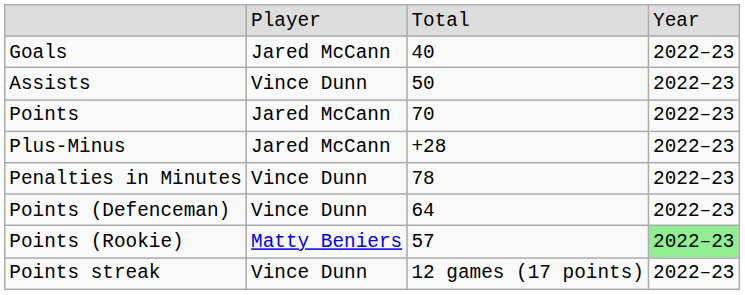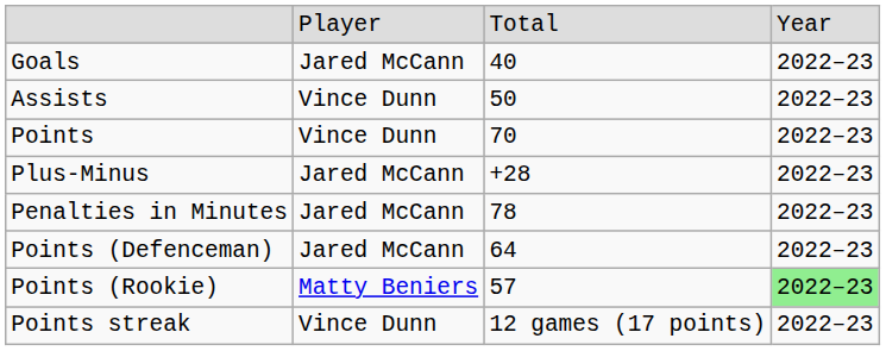 <table class="wikitable">
 <tr bgcolor="#dddddd">
 <td></td>
 <td>Player</td>
 <td>Total</td>
 <td>Year</td>
 </tr>
 <tr>
 <td>Goals</td>
 <td>Jared McCann</td>
 <td>40</td>
 <td>2022–23</td>
 </tr>
 <tr>
 <td>Assists</td>
 <td>Vince Dunn</td>
 <td>50</td>
 <td>2022–23</td>
 </tr>
 <tr>
 <td>Points</td>
-<td>Jared McCann</td>
+<td>Vince Dunn</td>
 <td>70</td>
 <td>2022–23</td>
 </tr>
 <tr>
 <td>Plus-Minus</td>
 <td>Jared McCann</td>
 <td>+28</td>
 <td>2022–23</td>
 </tr>
 <tr>
 <td>Penalties in Minutes</td>
-<td>Vince Dunn</td>
+<td>Jared McCann</td>
 <td>78</td>
 <td>2022–23</td>
 </tr>
 <tr>
 <td>Points (Defenceman)</td>
-<td>Vince Dunn</td>
+<td>Jared McCann</td>
 <td>64</td>
 <td>2022–23</td>
 </tr>
 <tr>
 <td>Points (Rookie)</td>
 <td><a href='#'>Matty Beniers</a></td>
 <td>57</td>
 <td style="background: lightgreen;">2022–23</td>
 </tr>
 <tr>
 <td>Points streak</td>
 <td>Vince Dunn</td>
 <td>12 games (17 points)</td>
 <td>2022–23</td>
 </tr>
 </table>
